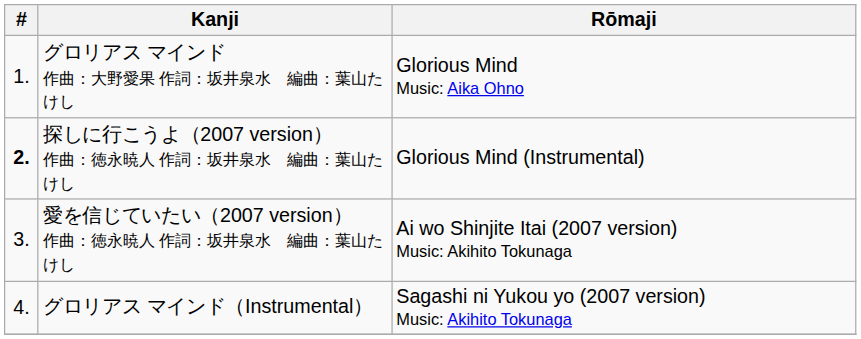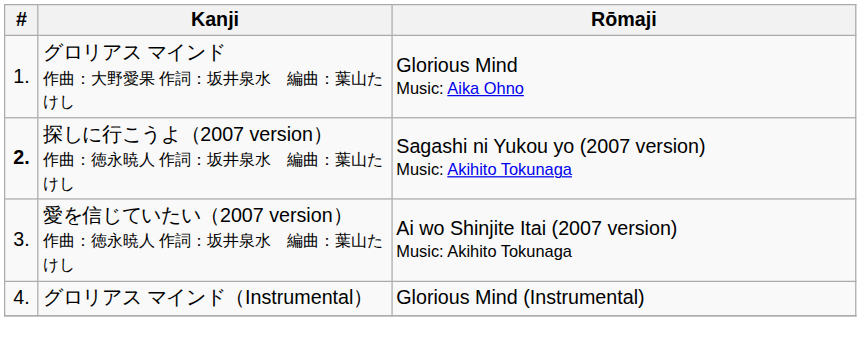 <table class="wikitable">
 <tr>
 <th width="20" bgcolor="#EEEEEE"><strong>#</strong></th>
 <th width="280" bgcolor="#EEEEEE"><strong>Kanji</strong></th>
 <th width="370" bgcolor="#EEEEEE"><strong>Rōmaji</strong></th>
 </tr>
 <tr>
 <td align="center">1.</td>
 <td>グロリアス マインド<br><small>作曲：大野愛果 作詞：坂井泉水　編曲：葉山たけし</small></td>
 <td>Glorious Mind<br><small>Music: <a href='#'>Aika Ohno</a></small></td>
 </tr>
 <tr>
 <td align="center"><strong>2.</strong></td>
 <td>探しに行こうよ（2007 version）<br><small>作曲：徳永暁人 作詞：坂井泉水　編曲：葉山たけし</small></td>
-<td>Glorious Mind (Instrumental)</td>
+<td>Sagashi ni Yukou yo (2007 version)<br><small>Music: <a href='#'>Akihito Tokunaga</a></small></td>
 </tr>
 <tr>
 <td align="center">3.</td>
 <td>愛を信じていたい（2007 version）<br><small>作曲：徳永暁人 作詞：坂井泉水　編曲：葉山たけし</small></td>
 <td>Ai wo Shinjite Itai (2007 version)<br><small>Music: Akihito Tokunaga</small></td>
 </tr>
 <tr>
 <td align="center">4.</td>
 <td>グロリアス マインド（Instrumental）</td>
-<td>Sagashi ni Yukou yo (2007 version)<br><small>Music: <a href='#'>Akihito Tokunaga</a></small></td>
+<td>Glorious Mind (Instrumental)</td>
 </tr>
 <tr>
 </tr>
 </table>
